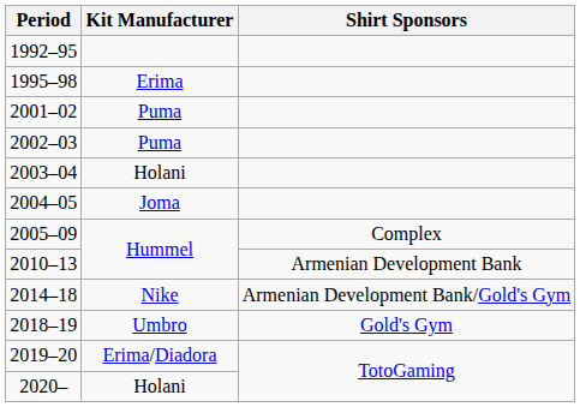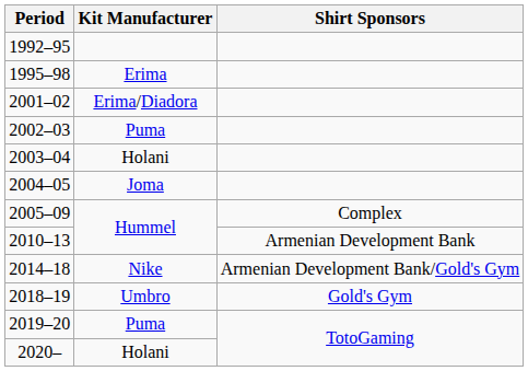 <table class="wikitable" style="text-align: center">
 <tr>
 <th>Period</th>
 <th>Kit Manufacturer</th>
 <th>Shirt Sponsors</th>
 </tr>
 <tr>
 <td>1992–95</td>
 <td></td>
 <td></td>
 </tr>
 <tr>
 <td>1995–98</td>
 <td><a href='#'>Erima</a></td>
 <td></td>
 </tr>
 <tr>
 <td>2001–02</td>
-<td><a href='#'>Puma</a></td>
+<td><a href='#'>Erima</a>/<a href='#'>Diadora</a></td>
 <td></td>
 </tr>
 <tr>
 <td>2002–03</td>
 <td><a href='#'>Puma</a></td>
 <td></td>
 </tr>
 <tr>
 <td>2003–04</td>
 <td>Holani</td>
 <td></td>
 </tr>
 <tr>
 <td>2004–05</td>
 <td><a href='#'>Joma</a></td>
 <td></td>
 </tr>
 <tr>
 <td>2005–09</td>
 <td rowspan=2><a href='#'>Hummel</a></td>
 <td>Complex</td>
 </tr>
 <tr>
 <td>2010–13</td>
 <td>Armenian Development Bank</td>
 </tr>
 <tr>
 <td>2014–18</td>
 <td [Nike, Inc.><a href='#'>Nike</a></td>
 <td>Armenian Development Bank/<a href='#'>Gold's Gym</a></td>
 </tr>
 <tr>
 <td>2018–19</td>
 <td><a href='#'>Umbro</a></td>
 <td><a href='#'>Gold's Gym</a></td>
 </tr>
 <tr>
 <td>2019–20</td>
-<td><a href='#'>Erima</a>/<a href='#'>Diadora</a></td>
+<td><a href='#'>Puma</a></td>
 <td rowspan="2"><a href='#'>TotoGaming</a></td>
 </tr>
 <tr>
 <td>2020–</td>
 <td>Holani</td>
 </tr>
 </table>
